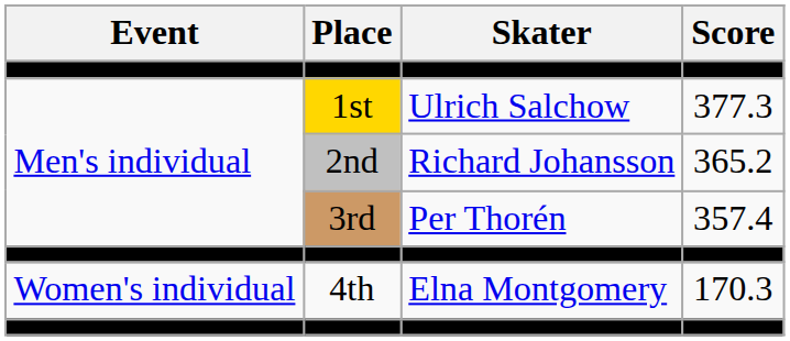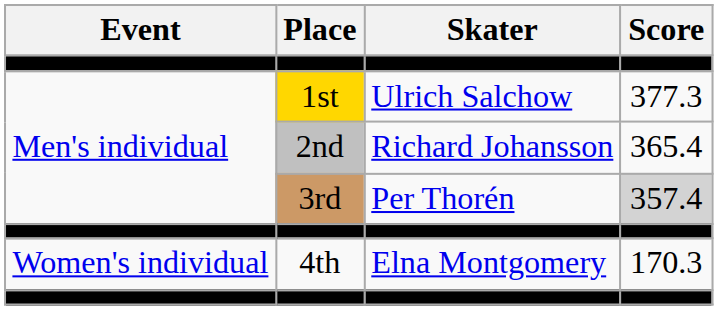 <table class=wikitable>
 <tr>
 <th>Event</th>
 <th>Place</th>
 <th>Skater</th>
 <th>Score</th>
 </tr>
 <tr bgcolor=black>
 <td></td>
 <td></td>
 <td></td>
 <td></td>
 </tr>
 <tr align=center>
 <td rowspan=3 align=left><a href='#'>Men's individual</a></td>
 <td bgcolor=gold>1st</td>
 <td align=left><a href='#'>Ulrich Salchow</a></td>
 <td>377.3</td>
 </tr>
 <tr align=center>
 <td bgcolor=silver>2nd</td>
 <td align=left><a href='#'>Richard Johansson</a></td>
-<td>365.2</td>
+<td>365.4</td>
 </tr>
 <tr align=center>
 <td bgcolor=cc9966>3rd</td>
 <td align=left><a href='#'>Per Thorén</a></td>
-<td>357.4</td>
+<td style="background: lightgrey;">357.4</td>
 </tr>
 <tr bgcolor=black>
 <td></td>
 <td></td>
 <td></td>
 <td></td>
 </tr>
 <tr align=center>
 <td align=left><a href='#'>Women's individual</a></td>
 <td>4th</td>
 <td align=left><a href='#'>Elna Montgomery</a></td>
 <td>170.3</td>
 </tr>
 <tr bgcolor=black>
 <td></td>
 <td></td>
 <td></td>
 <td></td>
 </tr>
 </table>
